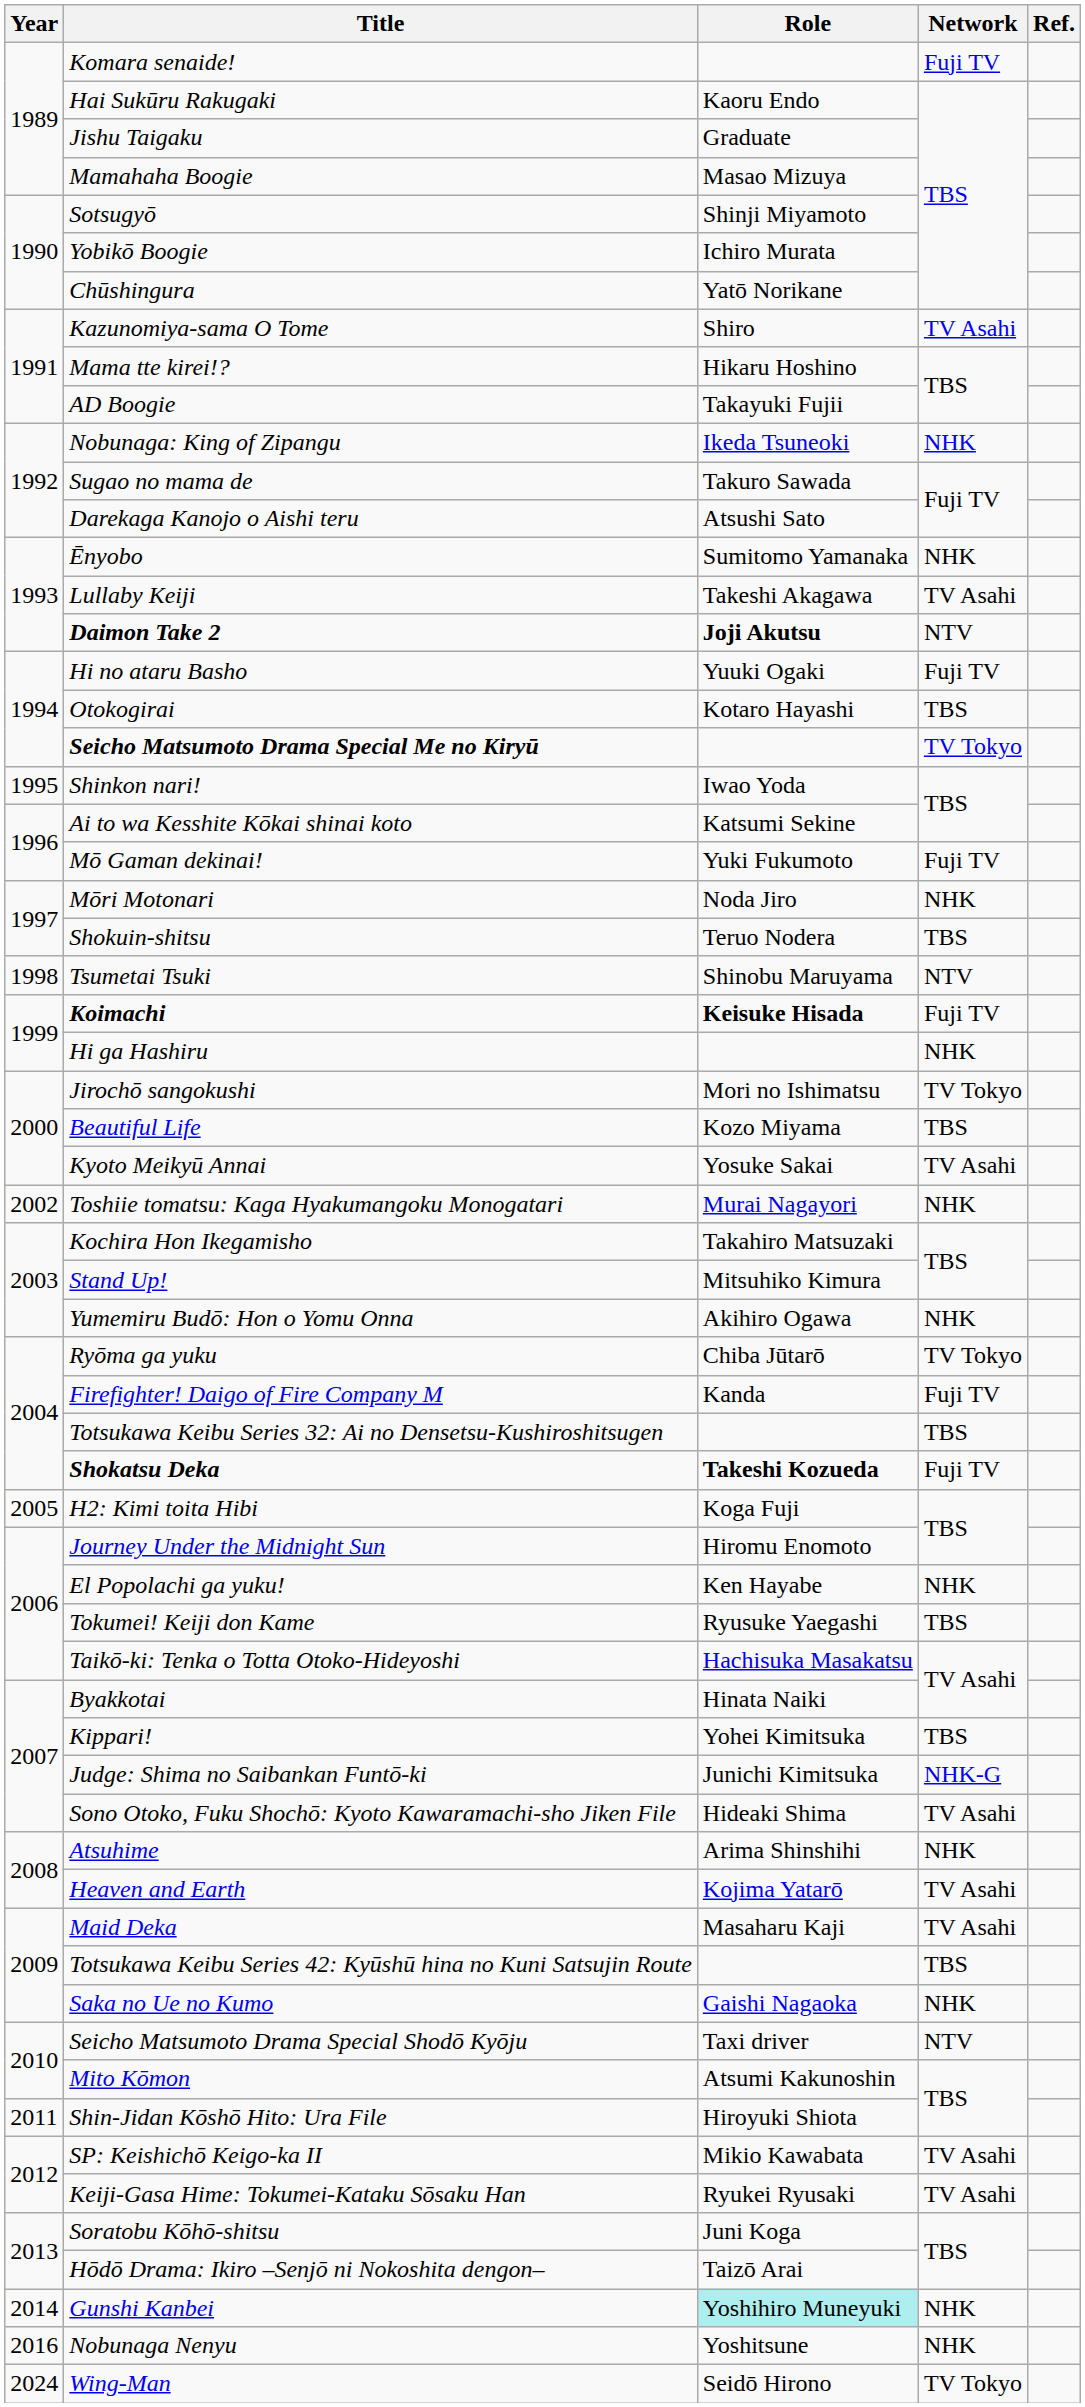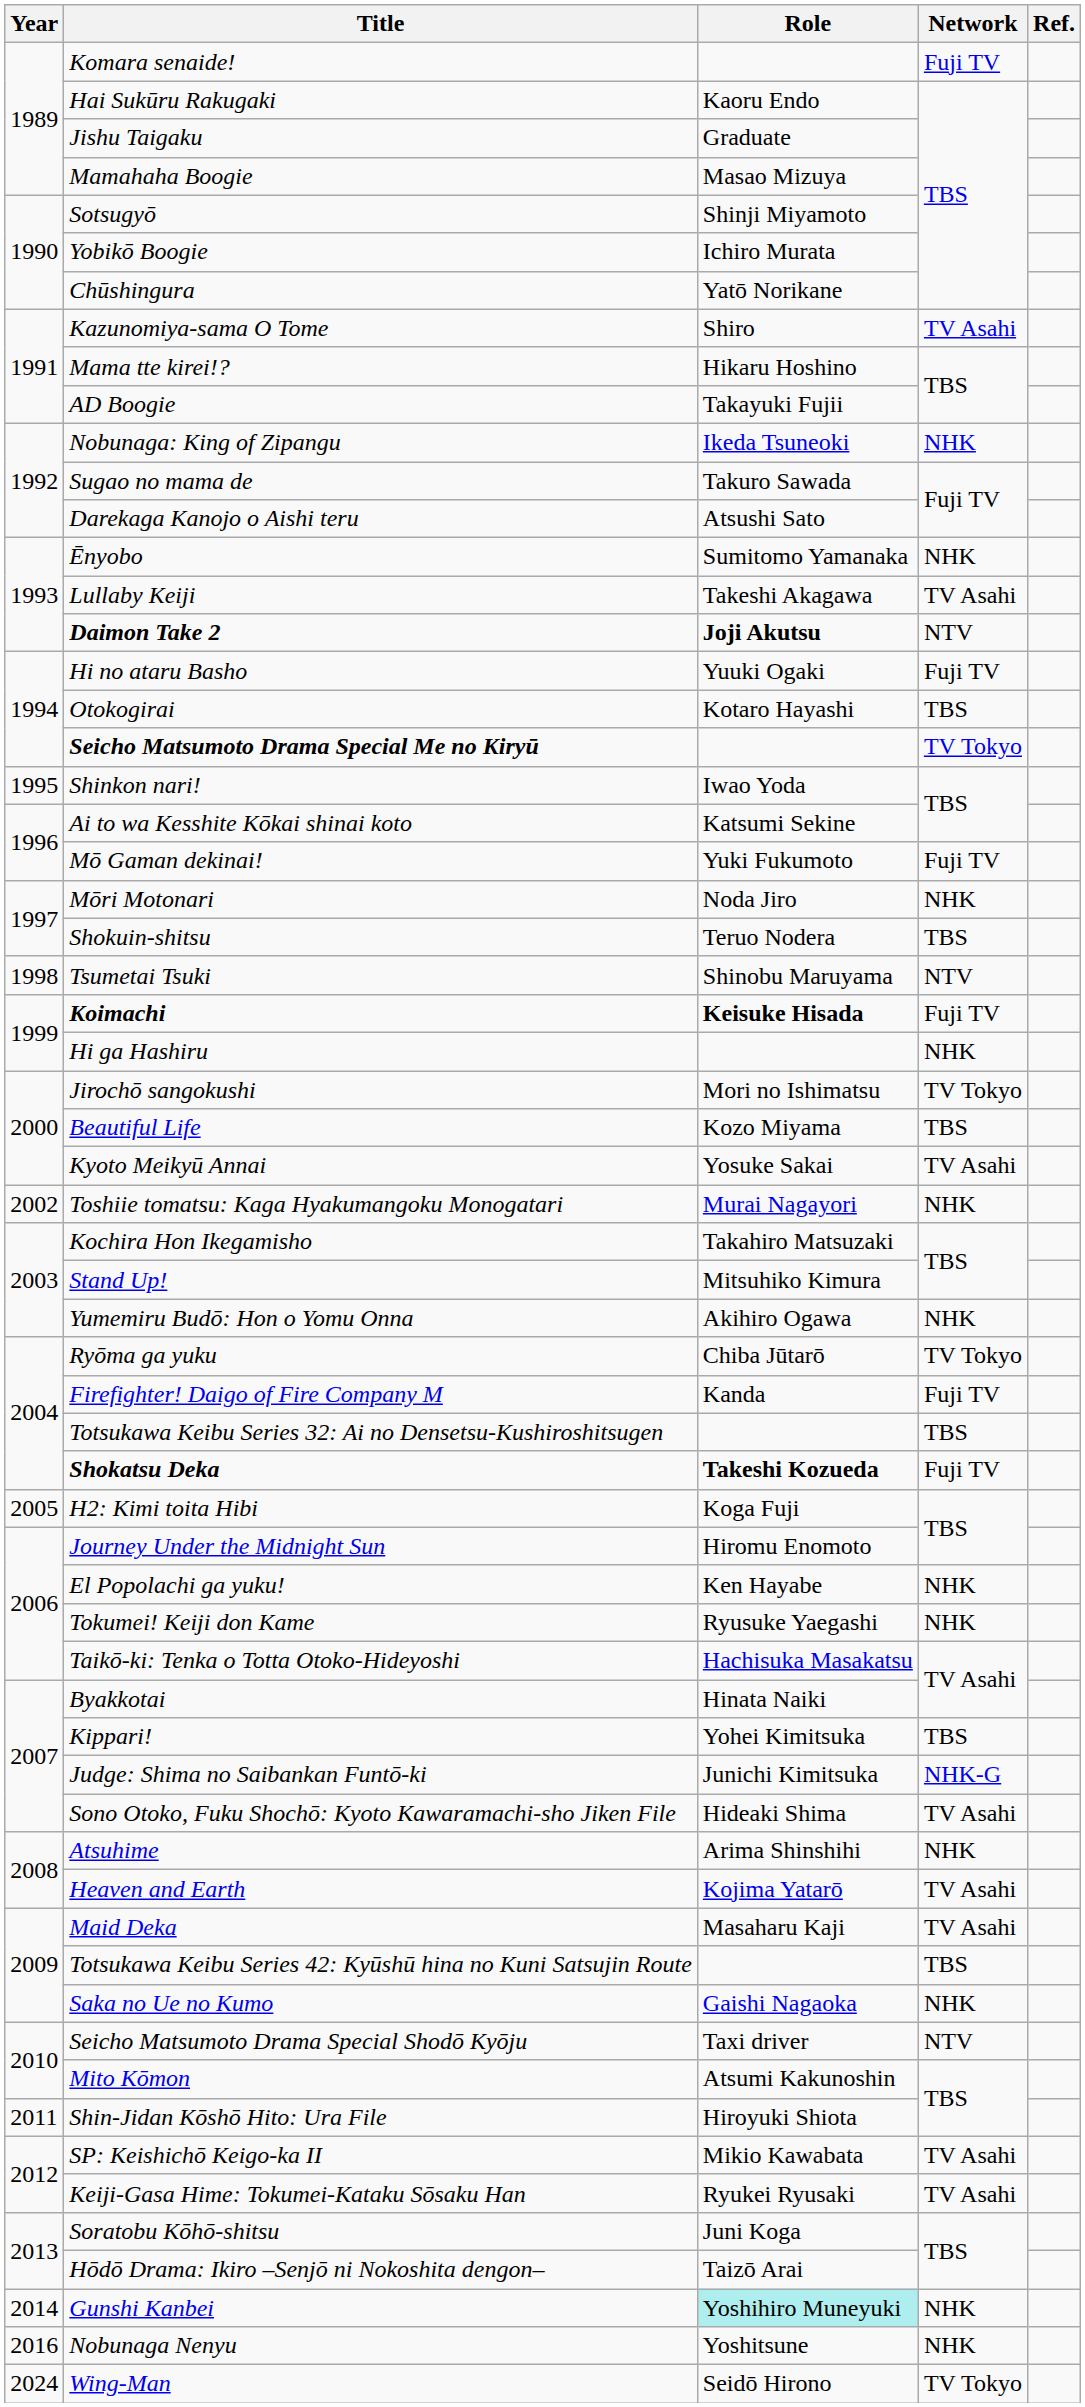 <table class="wikitable">
 <tr>
 <th>Year</th>
 <th>Title</th>
 <th>Role</th>
 <th>Network</th>
 <th>Ref.</th>
 </tr>
 <tr>
 <td rowspan="4">1989</td>
 <td><em>Komara senaide!</em></td>
 <td></td>
 <td><a href='#'>Fuji TV</a></td>
 <td></td>
 </tr>
 <tr>
 <td><em>Hai Sukūru Rakugaki</em></td>
 <td>Kaoru Endo</td>
 <td rowspan="6"><a href='#'>TBS</a></td>
 <td></td>
 </tr>
 <tr>
 <td><em>Jishu Taigaku</em></td>
 <td>Graduate</td>
 <td></td>
 </tr>
 <tr>
 <td><em>Mamahaha Boogie</em></td>
 <td>Masao Mizuya</td>
 <td></td>
 </tr>
 <tr>
 <td rowspan="3">1990</td>
 <td><em>Sotsugyō</em></td>
 <td>Shinji Miyamoto</td>
 <td></td>
 </tr>
 <tr>
 <td><em>Yobikō Boogie</em></td>
 <td>Ichiro Murata</td>
 <td></td>
 </tr>
 <tr>
 <td><em>Chūshingura</em></td>
 <td>Yatō Norikane</td>
 <td></td>
 </tr>
 <tr>
 <td rowspan="3">1991</td>
 <td><em>Kazunomiya-sama O Tome</em></td>
 <td>Shiro</td>
 <td><a href='#'>TV Asahi</a></td>
 <td></td>
 </tr>
 <tr>
 <td><em>Mama tte kirei!?</em></td>
 <td>Hikaru Hoshino</td>
 <td rowspan="2">TBS</td>
 <td></td>
 </tr>
 <tr>
 <td><em>AD Boogie</em></td>
 <td>Takayuki Fujii</td>
 <td></td>
 </tr>
 <tr>
 <td rowspan="3">1992</td>
 <td><em>Nobunaga: King of Zipangu</em></td>
 <td><a href='#'>Ikeda Tsuneoki</a></td>
 <td><a href='#'>NHK</a></td>
 <td></td>
 </tr>
 <tr>
 <td><em>Sugao no mama de</em></td>
 <td>Takuro Sawada</td>
 <td rowspan="2">Fuji TV</td>
 <td></td>
 </tr>
 <tr>
 <td><em>Darekaga Kanojo o Aishi teru</em></td>
 <td>Atsushi Sato</td>
 <td></td>
 </tr>
 <tr>
 <td rowspan="3">1993</td>
 <td><em>Ēnyobo</em></td>
 <td>Sumitomo Yamanaka</td>
 <td>NHK</td>
 <td></td>
 </tr>
 <tr>
 <td><em>Lullaby Keiji</em></td>
 <td>Takeshi Akagawa</td>
 <td>TV Asahi</td>
 <td></td>
 </tr>
 <tr>
 <td><strong><em>Daimon Take 2</em></strong></td>
 <td><strong>Joji Akutsu</strong></td>
 <td>NTV</td>
 <td></td>
 </tr>
 <tr>
 <td rowspan="3">1994</td>
 <td><em>Hi no ataru Basho</em></td>
 <td>Yuuki Ogaki</td>
 <td>Fuji TV</td>
 <td></td>
 </tr>
 <tr>
 <td><em>Otokogirai</em></td>
 <td>Kotaro Hayashi</td>
 <td>TBS</td>
 <td></td>
 </tr>
 <tr>
 <td><strong><em>Seicho Matsumoto Drama Special Me no Kiryū</em></strong></td>
 <td></td>
 <td><a href='#'>TV Tokyo</a></td>
 <td></td>
 </tr>
 <tr>
 <td>1995</td>
 <td><em>Shinkon nari!</em></td>
 <td>Iwao Yoda</td>
 <td rowspan="2">TBS</td>
 <td></td>
 </tr>
 <tr>
 <td rowspan="2">1996</td>
 <td><em>Ai to wa Kesshite Kōkai shinai koto</em></td>
 <td>Katsumi Sekine</td>
 <td></td>
 </tr>
 <tr>
 <td><em>Mō Gaman dekinai!</em></td>
 <td>Yuki Fukumoto</td>
 <td>Fuji TV</td>
 <td></td>
 </tr>
 <tr>
 <td rowspan="2">1997</td>
 <td><em>Mōri Motonari</em></td>
 <td>Noda Jiro</td>
 <td>NHK</td>
 <td></td>
 </tr>
 <tr>
 <td><em>Shokuin-shitsu</em></td>
 <td>Teruo Nodera</td>
 <td>TBS</td>
 <td></td>
 </tr>
 <tr>
 <td>1998</td>
 <td><em>Tsumetai Tsuki</em></td>
 <td>Shinobu Maruyama</td>
 <td>NTV</td>
 <td></td>
 </tr>
 <tr>
 <td rowspan="2">1999</td>
 <td><strong><em>Koimachi</em></strong></td>
 <td><strong>Keisuke Hisada</strong></td>
 <td>Fuji TV</td>
 <td></td>
 </tr>
 <tr>
 <td><em>Hi ga Hashiru</em></td>
 <td></td>
 <td>NHK</td>
 <td></td>
 </tr>
 <tr>
 <td rowspan="3">2000</td>
 <td><em>Jirochō sangokushi</em></td>
 <td>Mori no Ishimatsu</td>
 <td>TV Tokyo</td>
 <td></td>
 </tr>
 <tr>
 <td><em><a href='#'>Beautiful Life</a></em></td>
 <td>Kozo Miyama</td>
 <td>TBS</td>
 <td></td>
 </tr>
 <tr>
 <td><em>Kyoto Meikyū Annai</em></td>
 <td>Yosuke Sakai</td>
 <td>TV Asahi</td>
 <td></td>
 </tr>
 <tr>
 <td>2002</td>
 <td><em>Toshiie tomatsu: Kaga Hyakumangoku Monogatari</em></td>
 <td><a href='#'>Murai Nagayori</a></td>
 <td>NHK</td>
 <td></td>
 </tr>
 <tr>
 <td rowspan="3">2003</td>
 <td><em>Kochira Hon Ikegamisho</em></td>
 <td>Takahiro Matsuzaki</td>
 <td rowspan="2">TBS</td>
 <td></td>
 </tr>
 <tr>
 <td><em><a href='#'>Stand Up!</a></em></td>
 <td>Mitsuhiko Kimura</td>
 <td></td>
 </tr>
 <tr>
 <td><em>Yumemiru Budō: Hon o Yomu Onna</em></td>
 <td>Akihiro Ogawa</td>
 <td>NHK</td>
 <td></td>
 </tr>
 <tr>
 <td rowspan="4">2004</td>
 <td><em>Ryōma ga yuku</em></td>
 <td>Chiba Jūtarō</td>
 <td>TV Tokyo</td>
 <td></td>
 </tr>
 <tr>
 <td><em><a href='#'>Firefighter! Daigo of Fire Company M</a></em></td>
 <td>Kanda</td>
 <td>Fuji TV</td>
 <td></td>
 </tr>
 <tr>
 <td><em>Totsukawa Keibu Series 32: Ai no Densetsu-Kushiroshitsugen</em></td>
 <td></td>
 <td>TBS</td>
 <td></td>
 </tr>
 <tr>
 <td><strong><em>Shokatsu Deka</em></strong></td>
 <td><strong>Takeshi Kozueda</strong></td>
 <td>Fuji TV</td>
 <td></td>
 </tr>
 <tr>
 <td>2005</td>
 <td><em>H2: Kimi toita Hibi</em></td>
 <td>Koga Fuji</td>
 <td rowspan="2">TBS</td>
 <td></td>
 </tr>
 <tr>
 <td rowspan="4">2006</td>
 <td><em><a href='#'>Journey Under the Midnight Sun</a></em></td>
 <td>Hiromu Enomoto</td>
 <td></td>
 </tr>
 <tr>
 <td><em>El Popolachi ga yuku!</em></td>
 <td>Ken Hayabe</td>
 <td>NHK</td>
 <td></td>
 </tr>
 <tr>
 <td><em>Tokumei! Keiji don Kame</em></td>
 <td>Ryusuke Yaegashi</td>
-<td>TBS</td>
+<td>NHK</td>
 <td></td>
 </tr>
 <tr>
 <td><em>Taikō-ki: Tenka o Totta Otoko-Hideyoshi</em></td>
 <td><a href='#'>Hachisuka Masakatsu</a></td>
 <td rowspan="2">TV Asahi</td>
 <td></td>
 </tr>
 <tr>
 <td rowspan="4">2007</td>
 <td><em>Byakkotai</em></td>
 <td>Hinata Naiki</td>
 <td></td>
 </tr>
 <tr>
 <td><em>Kippari!</em></td>
 <td>Yohei Kimitsuka</td>
 <td>TBS</td>
 <td></td>
 </tr>
 <tr>
 <td><em>Judge: Shima no Saibankan Funtō-ki</em></td>
 <td>Junichi Kimitsuka</td>
 <td><a href='#'>NHK-G</a></td>
 <td></td>
 </tr>
 <tr>
 <td><em>Sono Otoko, Fuku Shochō: Kyoto Kawaramachi-sho Jiken File</em></td>
 <td>Hideaki Shima</td>
 <td>TV Asahi</td>
 <td></td>
 </tr>
 <tr>
 <td rowspan="2">2008</td>
 <td><em><a href='#'>Atsuhime</a></em></td>
 <td>Arima Shinshihi</td>
 <td>NHK</td>
 <td></td>
 </tr>
 <tr>
 <td><em><a href='#'>Heaven and Earth</a></em></td>
 <td><a href='#'>Kojima Yatarō</a></td>
 <td>TV Asahi</td>
 <td></td>
 </tr>
 <tr>
 <td rowspan="3">2009</td>
 <td><em><a href='#'>Maid Deka</a></em></td>
 <td>Masaharu Kaji</td>
 <td>TV Asahi</td>
 <td></td>
 </tr>
 <tr>
 <td><em>Totsukawa Keibu Series 42: Kyūshū hina no Kuni Satsujin Route</em></td>
 <td></td>
 <td>TBS</td>
 <td></td>
 </tr>
 <tr>
 <td><em><a href='#'>Saka no Ue no Kumo</a></em></td>
 <td><a href='#'>Gaishi Nagaoka</a></td>
 <td>NHK</td>
 <td></td>
 </tr>
 <tr>
 <td rowspan="2">2010</td>
 <td><em>Seicho Matsumoto Drama Special Shodō Kyōju</em></td>
 <td>Taxi driver</td>
 <td>NTV</td>
 <td></td>
 </tr>
 <tr>
 <td><em><a href='#'>Mito Kōmon</a></em></td>
 <td>Atsumi Kakunoshin</td>
 <td rowspan="2">TBS</td>
 <td></td>
 </tr>
 <tr>
 <td>2011</td>
 <td><em>Shin-Jidan Kōshō Hito: Ura File</em></td>
 <td>Hiroyuki Shiota</td>
 <td></td>
 </tr>
 <tr>
 <td rowspan="2">2012</td>
 <td><em>SP: Keishichō Keigo-ka II</em></td>
 <td>Mikio Kawabata</td>
 <td>TV Asahi</td>
 <td></td>
 </tr>
 <tr>
 <td><em>Keiji-Gasa Hime: Tokumei-Kataku Sōsaku Han</em></td>
 <td>Ryukei Ryusaki</td>
 <td>TV Asahi</td>
 <td></td>
 </tr>
 <tr>
 <td rowspan="2">2013</td>
 <td><em>Soratobu Kōhō-shitsu</em></td>
 <td>Juni Koga</td>
 <td rowspan="2">TBS</td>
 <td></td>
 </tr>
 <tr>
 <td><em>Hōdō Drama: Ikiro –Senjō ni Nokoshita dengon–</em></td>
 <td>Taizō Arai</td>
 <td></td>
 </tr>
 <tr>
 <td>2014</td>
 <td><em><a href='#'>Gunshi Kanbei</a></em></td>
 <td style="background: paleturquoise;">Yoshihiro Muneyuki</td>
 <td>NHK</td>
 <td></td>
 </tr>
 <tr>
 <td>2016</td>
 <td><em>Nobunaga Nenyu</em></td>
 <td>Yoshitsune</td>
 <td>NHK</td>
 <td></td>
 </tr>
 <tr>
 <td>2024</td>
 <td><em><a href='#'>Wing-Man</a></em></td>
 <td>Seidō Hirono</td>
 <td>TV Tokyo</td>
 <td></td>
 </tr>
 </table>
